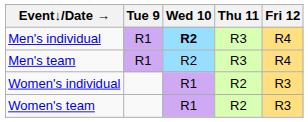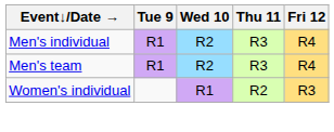 <table class="wikitable" style="margin:0.5em auto; font-size:90%; line-height:1.25em; text-align:center;">
 <tr>
 <th>Event↓/Date →</th>
 <th>Tue 9</th>
 <th>Wed 10</th>
 <th>Thu 11</th>
 <th>Fri 12</th>
 </tr>
 <tr>
 <td style="text-align:left;"><a href='#'>Men's individual</a></td>
 <td style="background-color:#D0A9F5;">R1</td>
-<td style="background-color:#97DEFF;"><strong>R2</strong></td>
+<td style="background-color:#97DEFF;">R2</td>
 <td style="background-color:#D9FFB2;">R3</td>
 <td style="background-color:#FFDF80;">R4</td>
 </tr>
 <tr>
 <td style="text-align:left;"><a href='#'>Men's team</a></td>
 <td style="background-color:#D0A9F5;">R1</td>
 <td style="background-color:#97DEFF;">R2</td>
 <td style="background-color:#D9FFB2;">R3</td>
 <td style="background-color:#FFDF80;">R4</td>
 </tr>
 <tr>
 <td style="text-align:left;"><a href='#'>Women's individual</a></td>
 <td></td>
 <td style="background-color:#D0A9F5;">R1</td>
 <td style="background-color:#D9FFB2;">R2</td>
 <td style="background-color:#FFDF80;">R3</td>
 </tr>
-<tr>
-<td style="text-align:left;"><a href='#'>Women's team</a></td>
-<td></td>
-<td style="background-color:#D0A9F5;">R1</td>
-<td style="background-color:#D9FFB2;">R2</td>
-<td style="background-color:#FFDF80;">R3</td>
-</tr>
 </table>
